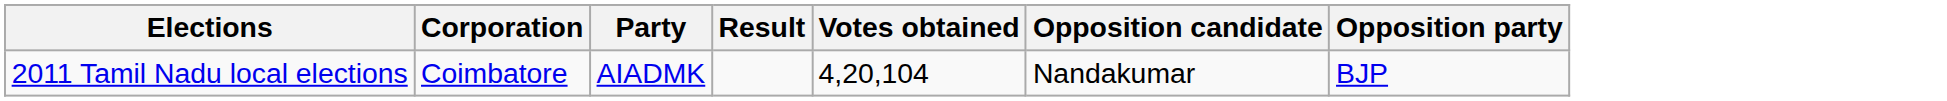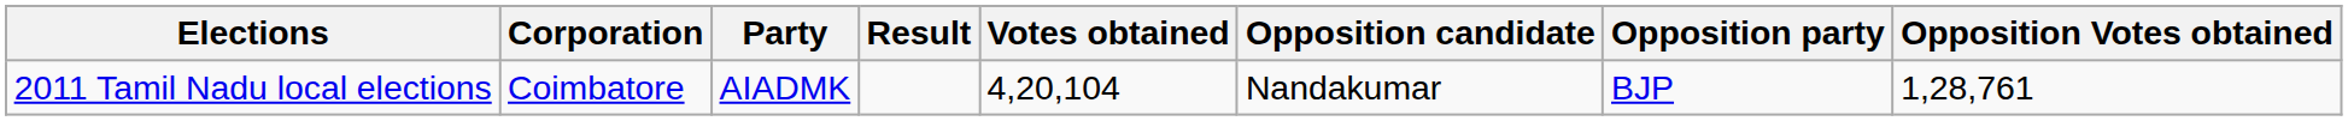 <table class="sortable wikitable"style="font-size: 90%">
 <tr>
 <th>Elections</th>
 <th>Corporation</th>
 <th>Party</th>
 <th>Result</th>
 <th>Votes obtained</th>
 <th>Opposition candidate</th>
 <th>Opposition party</th>
+<th>Opposition Votes obtained</th>
 </tr>
 <tr>
 <td><a href='#'>2011 Tamil Nadu local elections</a></td>
 <td><a href='#'>Coimbatore</a></td>
 <td><a href='#'>AIADMK</a></td>
 <td></td>
 <td>4,20,104</td>
 <td>Nandakumar</td>
 <td><a href='#'>BJP</a></td>
+<td>1,28,761</td>
 </tr>
 </table>
